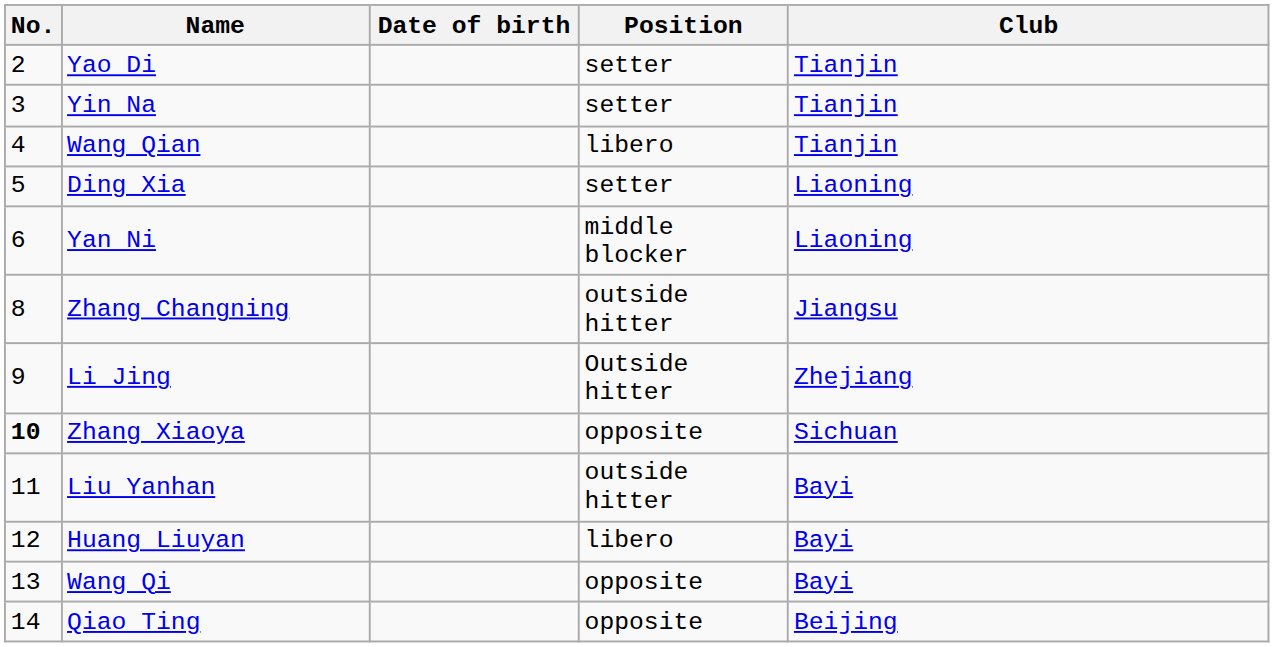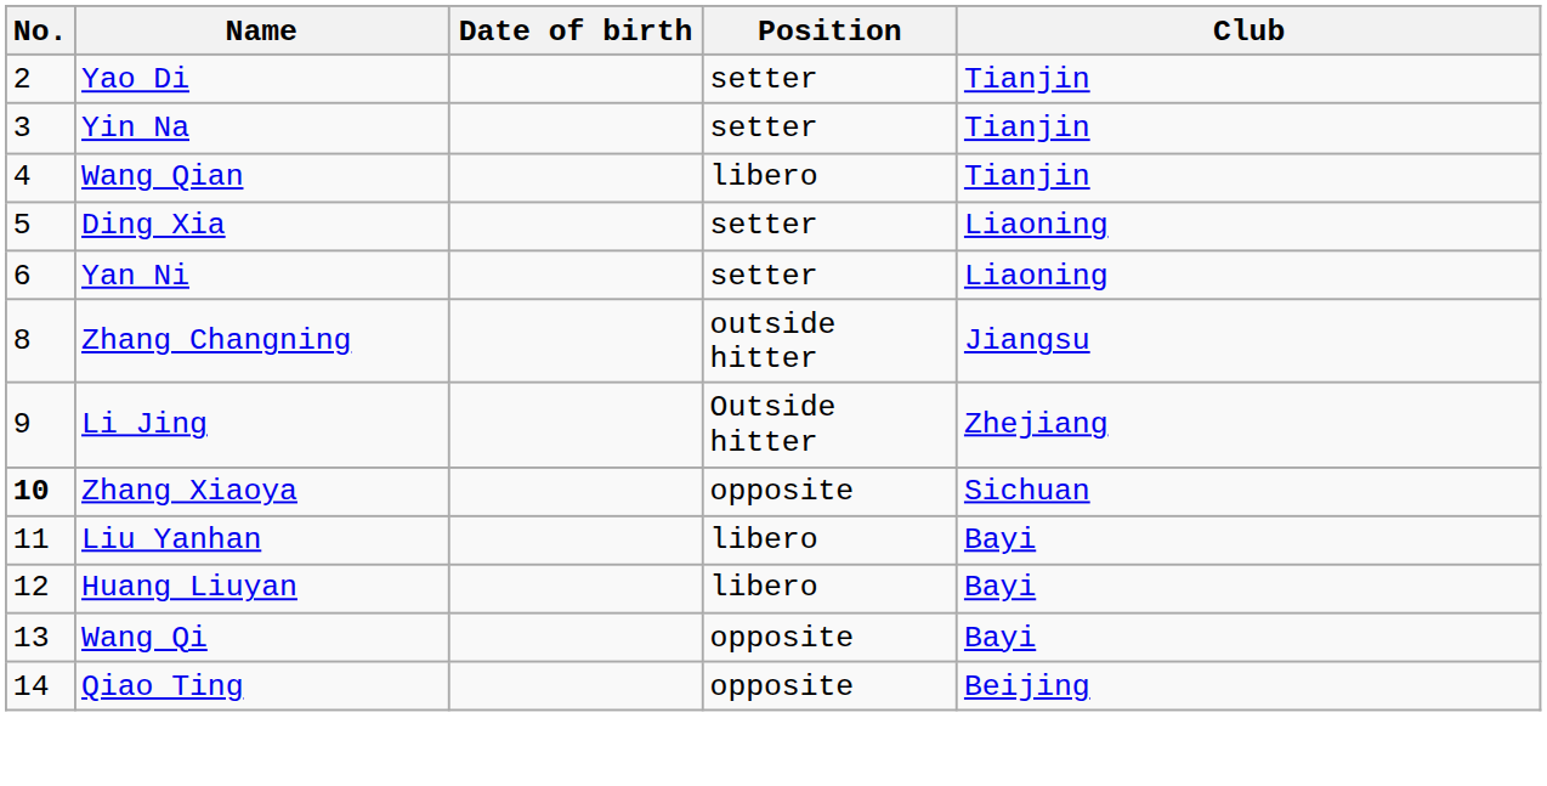 <table class=wikitable sortable style=font-size:100%; text-align:center;>
 <tr>
 <th>No.</th>
 <th style=width:12em>Name</th>
 <th style=width:8em>Date of birth</th>
 <th style=width:8em>Position</th>
 <th style=width:19em>Club</th>
 </tr>
 <tr>
 <td>2</td>
 <td><a href='#'>Yao Di</a></td>
 <td></td>
 <td>setter</td>
 <td> <a href='#'>Tianjin</a></td>
 </tr>
 <tr>
 <td>3</td>
 <td><a href='#'>Yin Na</a></td>
 <td></td>
 <td>setter</td>
 <td> <a href='#'>Tianjin</a></td>
 </tr>
 <tr>
 <td>4</td>
 <td><a href='#'>Wang Qian</a></td>
 <td></td>
 <td>libero</td>
 <td> <a href='#'>Tianjin</a></td>
 </tr>
 <tr>
 <td>5</td>
 <td><a href='#'>Ding Xia</a></td>
 <td></td>
 <td>setter</td>
 <td> <a href='#'>Liaoning</a></td>
 </tr>
 <tr>
 <td>6</td>
 <td><a href='#'>Yan Ni</a></td>
 <td></td>
-<td>middle blocker</td>
+<td>setter</td>
 <td> <a href='#'>Liaoning</a></td>
 </tr>
 <tr>
 <td>8</td>
 <td><a href='#'>Zhang Changning</a></td>
 <td></td>
 <td>outside hitter</td>
 <td> <a href='#'>Jiangsu</a></td>
 </tr>
 <tr>
 <td>9</td>
 <td><a href='#'>Li Jing</a></td>
 <td></td>
 <td>Outside  hitter</td>
 <td> <a href='#'>Zhejiang</a></td>
 </tr>
 <tr>
 <td><strong>10</strong></td>
 <td><a href='#'>Zhang Xiaoya</a></td>
 <td></td>
 <td>opposite</td>
 <td> <a href='#'>Sichuan</a></td>
 </tr>
 <tr>
 <td>11</td>
 <td><a href='#'>Liu Yanhan</a></td>
 <td></td>
-<td>outside hitter</td>
+<td>libero</td>
 <td> <a href='#'>Bayi</a></td>
 </tr>
 <tr>
 <td>12</td>
 <td><a href='#'>Huang Liuyan</a></td>
 <td></td>
 <td>libero</td>
 <td> <a href='#'>Bayi</a></td>
 </tr>
 <tr>
 <td>13</td>
 <td><a href='#'>Wang Qi</a></td>
 <td></td>
 <td>opposite</td>
 <td> <a href='#'>Bayi</a></td>
 </tr>
 <tr>
 <td>14</td>
 <td><a href='#'>Qiao Ting</a></td>
 <td></td>
 <td>opposite</td>
 <td> <a href='#'>Beijing</a></td>
 </tr>
 </table>
